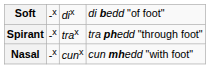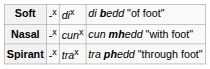 <table class="wikitable">
 <tr>
 <th>Soft</th>
 <td>-<sup><span>x</span></sup></td>
 <td><em>di</em><sup><span>x</span></sup></td>
 <td><em>di <strong>b</strong>edd</em> "of foot"</td>
 </tr>
 <tr>
+<th>Nasal</th>
+<td>-<sup><span>x</span></sup></td>
+<td><em>cun</em><sup><span>x</span></sup></td>
+<td><em>cun <strong>mh</strong>edd</em> "with foot"</td>
+</tr>
+<tr>
 <th>Spirant</th>
 <td>-<sup><span>x</span></sup></td>
 <td><em>tra</em><sup><span>x</span></sup></td>
 <td><em>tra <strong>ph</strong>edd</em> "through foot"</td>
 </tr>
-<tr>
-<th>Nasal</th>
-<td>-<sup><span>x</span></sup></td>
-<td><em>cun</em><sup><span>x</span></sup></td>
-<td><em>cun <strong>mh</strong>edd</em> "with foot"</td>
-</tr>
 </table>
